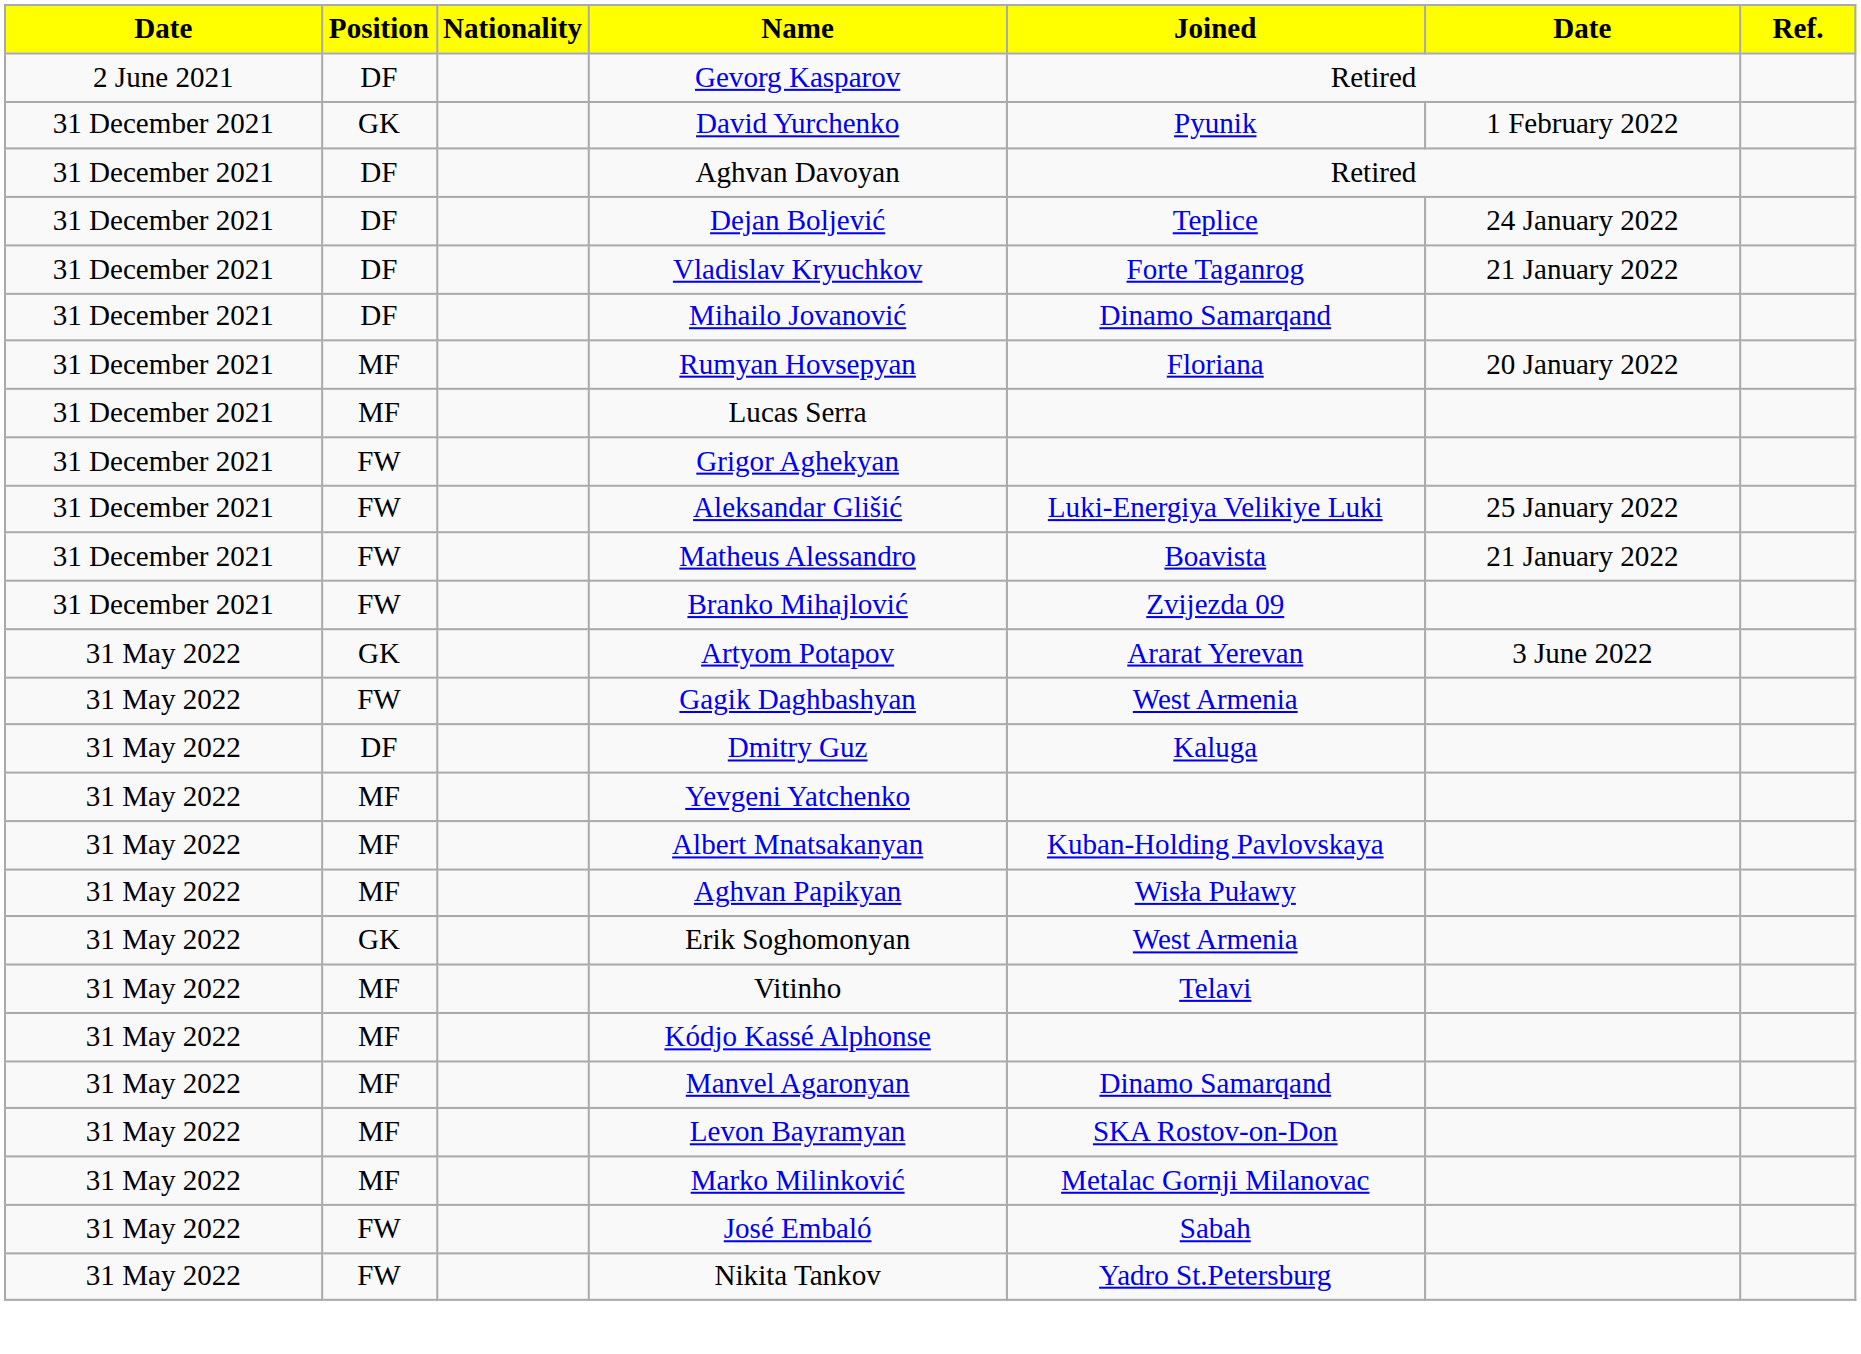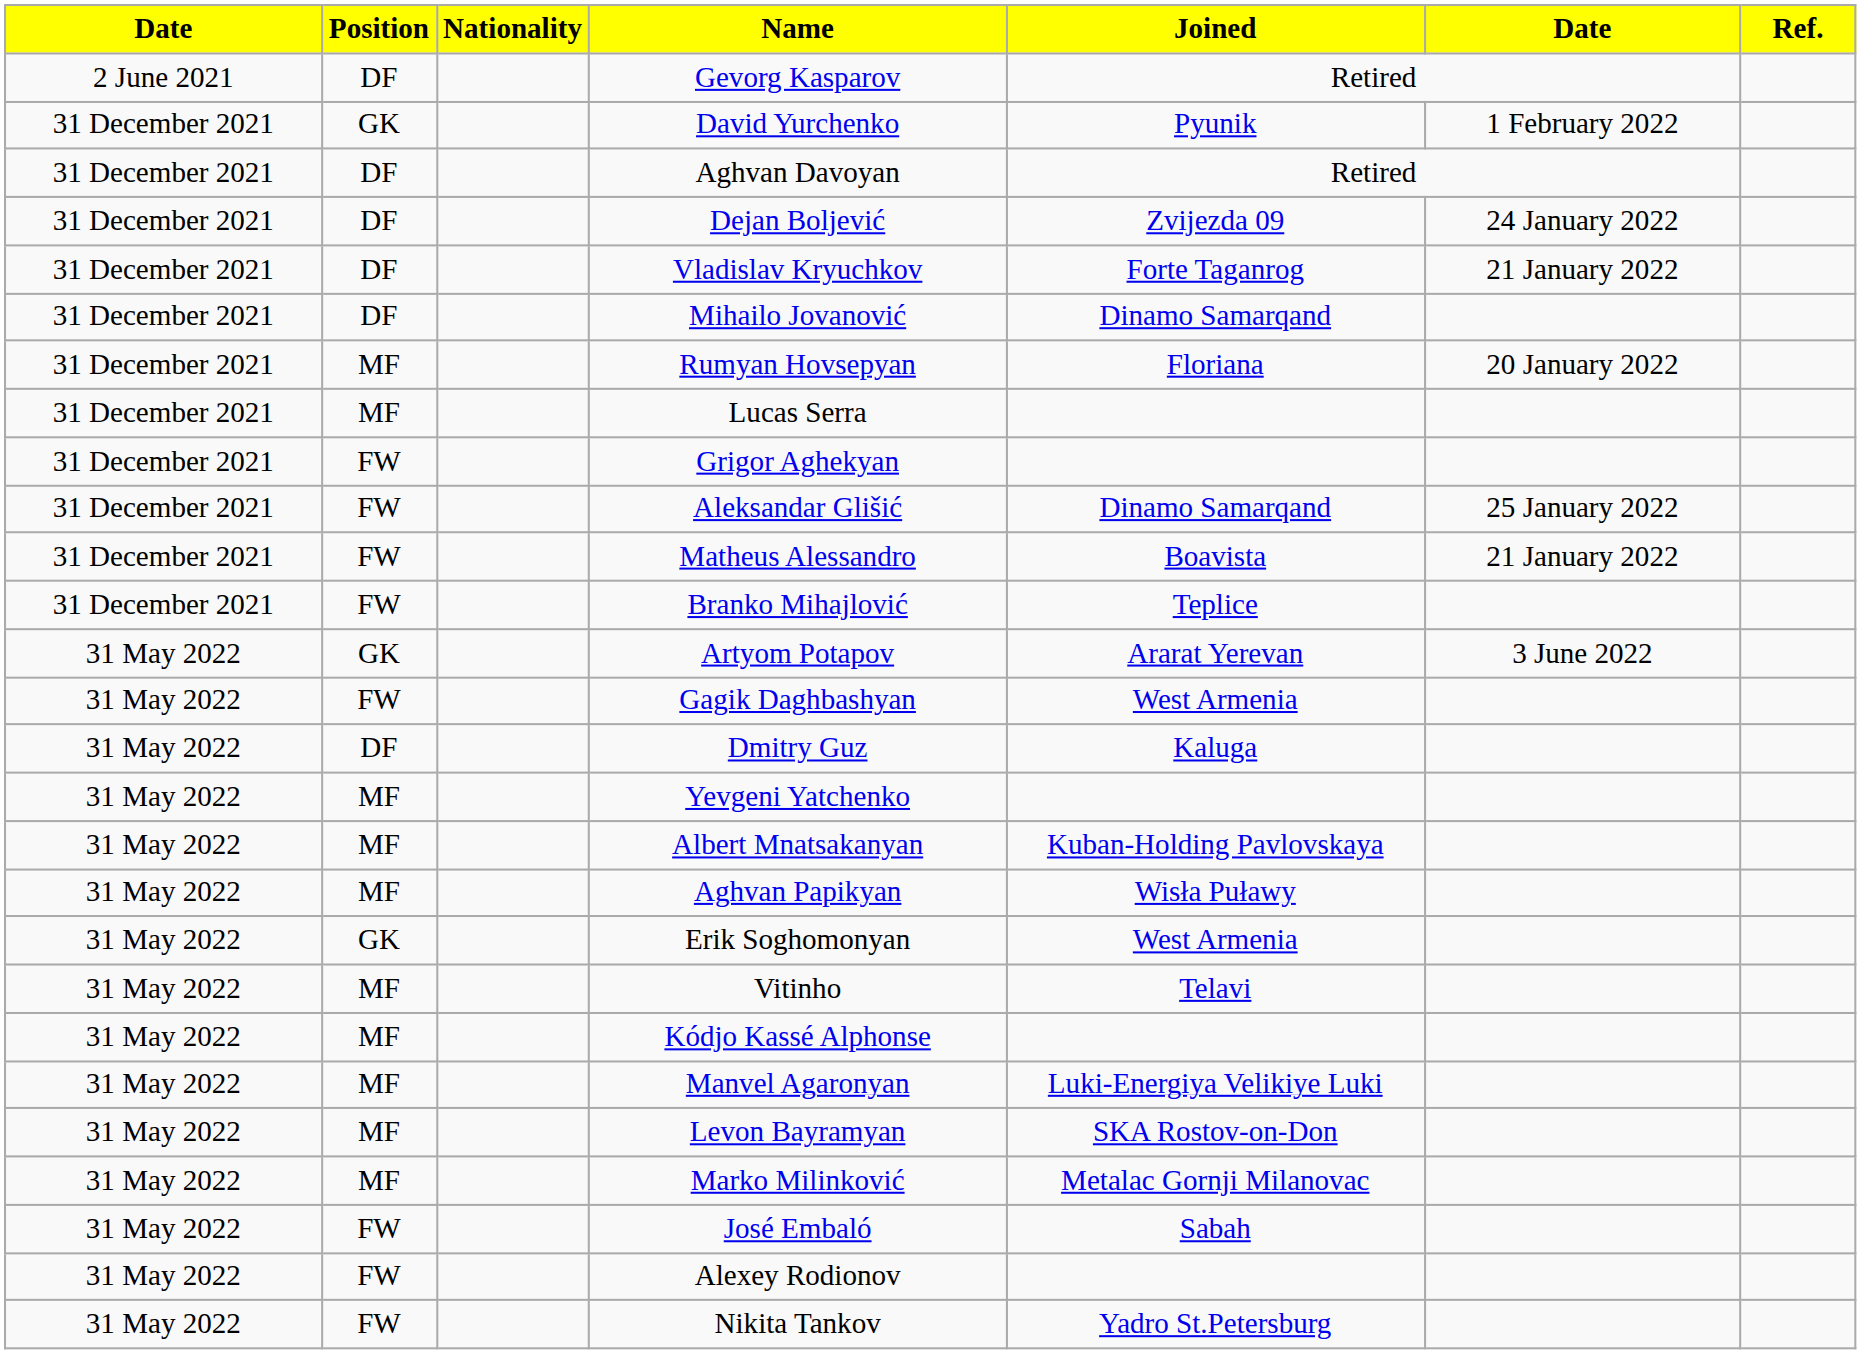 <table class="wikitable"  style="text-align:center; font-size:90%; ">
 <tr>
 <th style="background:yellow; color:#000000; width:150px;">Date</th>
 <th style="background:yellow; color:#000000; width:50px;">Position</th>
 <th style="background:yellow; color:#000000; width:50px;">Nationality</th>
 <th style="background:yellow; color:#000000; width:200px;">Name</th>
 <th style="background:yellow; color:#000000; width:200px;">Joined</th>
 <th style="background:yellow; color:#000000; width:150px;">Date</th>
 <th style="background:yellow; color:#000000; width:50px;">Ref.</th>
 </tr>
 <tr>
 <td>2 June 2021</td>
 <td>DF</td>
 <td></td>
 <td><a href='#'>Gevorg Kasparov</a></td>
 <td colspan="2">Retired</td>
 <td></td>
 </tr>
 <tr>
 <td>31 December 2021</td>
 <td>GK</td>
 <td></td>
 <td><a href='#'>David Yurchenko</a></td>
 <td><a href='#'>Pyunik</a></td>
 <td>1 February 2022</td>
 <td></td>
 </tr>
 <tr>
 <td>31 December 2021</td>
 <td>DF</td>
 <td></td>
 <td>Aghvan Davoyan</td>
 <td colspan="2">Retired</td>
 <td></td>
 </tr>
 <tr>
 <td>31 December 2021</td>
 <td>DF</td>
 <td></td>
 <td><a href='#'>Dejan Boljević</a></td>
-<td><a href='#'>Teplice</a></td>
+<td><a href='#'>Zvijezda 09</a></td>
 <td>24 January 2022</td>
 <td></td>
 </tr>
 <tr>
 <td>31 December 2021</td>
 <td>DF</td>
 <td></td>
 <td><a href='#'>Vladislav Kryuchkov</a></td>
 <td><a href='#'>Forte Taganrog</a></td>
 <td>21 January 2022</td>
 <td></td>
 </tr>
 <tr>
 <td>31 December 2021</td>
 <td>DF</td>
 <td></td>
 <td><a href='#'>Mihailo Jovanović</a></td>
 <td><a href='#'>Dinamo Samarqand</a></td>
 <td></td>
 <td></td>
 </tr>
 <tr>
 <td>31 December 2021</td>
 <td>MF</td>
 <td></td>
 <td><a href='#'>Rumyan Hovsepyan</a></td>
 <td><a href='#'>Floriana</a></td>
 <td>20 January 2022</td>
 <td></td>
 </tr>
 <tr>
 <td>31 December 2021</td>
 <td>MF</td>
 <td></td>
 <td>Lucas Serra</td>
 <td></td>
 <td></td>
 <td></td>
 </tr>
 <tr>
 <td>31 December 2021</td>
 <td>FW</td>
 <td></td>
 <td><a href='#'>Grigor Aghekyan</a></td>
 <td></td>
 <td></td>
 <td></td>
 </tr>
 <tr>
 <td>31 December 2021</td>
 <td>FW</td>
 <td></td>
 <td><a href='#'>Aleksandar Glišić</a></td>
-<td><a href='#'>Luki-Energiya Velikiye Luki</a></td>
+<td><a href='#'>Dinamo Samarqand</a></td>
 <td>25 January 2022</td>
 <td></td>
 </tr>
 <tr>
 <td>31 December 2021</td>
 <td>FW</td>
 <td></td>
 <td><a href='#'>Matheus Alessandro</a></td>
 <td><a href='#'>Boavista</a></td>
 <td>21 January 2022</td>
 <td></td>
 </tr>
 <tr>
 <td>31 December 2021</td>
 <td>FW</td>
 <td></td>
 <td><a href='#'>Branko Mihajlović</a></td>
-<td><a href='#'>Zvijezda 09</a></td>
+<td><a href='#'>Teplice</a></td>
 <td></td>
 <td></td>
 </tr>
 <tr>
 <td>31 May 2022</td>
 <td>GK</td>
 <td></td>
 <td><a href='#'>Artyom Potapov</a></td>
 <td><a href='#'>Ararat Yerevan</a></td>
 <td>3 June 2022</td>
 <td></td>
 </tr>
 <tr>
 <td>31 May 2022</td>
 <td>FW</td>
 <td></td>
 <td><a href='#'>Gagik Daghbashyan</a></td>
 <td><a href='#'>West Armenia</a></td>
 <td></td>
 <td></td>
 </tr>
 <tr>
 <td>31 May 2022</td>
 <td>DF</td>
 <td></td>
 <td><a href='#'>Dmitry Guz</a></td>
 <td><a href='#'>Kaluga</a></td>
 <td></td>
 <td></td>
 </tr>
 <tr>
 <td>31 May 2022</td>
 <td>MF</td>
 <td></td>
 <td><a href='#'>Yevgeni Yatchenko</a></td>
 <td></td>
 <td></td>
 <td></td>
 </tr>
 <tr>
 <td>31 May 2022</td>
 <td>MF</td>
 <td></td>
 <td><a href='#'>Albert Mnatsakanyan</a></td>
 <td><a href='#'>Kuban-Holding Pavlovskaya</a></td>
 <td></td>
 <td></td>
 </tr>
 <tr>
 <td>31 May 2022</td>
 <td>MF</td>
 <td></td>
 <td><a href='#'>Aghvan Papikyan</a></td>
 <td><a href='#'>Wisła Puławy</a></td>
 <td></td>
 <td></td>
 </tr>
 <tr>
 <td>31 May 2022</td>
 <td>GK</td>
 <td></td>
 <td>Erik Soghomonyan</td>
 <td><a href='#'>West Armenia</a></td>
 <td></td>
 <td></td>
 </tr>
 <tr>
 <td>31 May 2022</td>
 <td>MF</td>
 <td></td>
 <td>Vitinho</td>
 <td><a href='#'>Telavi</a></td>
 <td></td>
 <td></td>
 </tr>
 <tr>
 <td>31 May 2022</td>
 <td>MF</td>
 <td></td>
 <td><a href='#'>Kódjo Kassé Alphonse</a></td>
 <td></td>
 <td></td>
 <td></td>
 </tr>
 <tr>
 <td>31 May 2022</td>
 <td>MF</td>
 <td></td>
 <td><a href='#'>Manvel Agaronyan</a></td>
-<td><a href='#'>Dinamo Samarqand</a></td>
+<td><a href='#'>Luki-Energiya Velikiye Luki</a></td>
 <td></td>
 <td></td>
 </tr>
 <tr>
 <td>31 May 2022</td>
 <td>MF</td>
 <td></td>
 <td><a href='#'>Levon Bayramyan</a></td>
 <td><a href='#'>SKA Rostov-on-Don</a></td>
 <td></td>
 <td></td>
 </tr>
 <tr>
 <td>31 May 2022</td>
 <td>MF</td>
 <td></td>
 <td><a href='#'>Marko Milinković</a></td>
 <td><a href='#'>Metalac Gornji Milanovac</a></td>
 <td></td>
 <td></td>
 </tr>
 <tr>
 <td>31 May 2022</td>
 <td>FW</td>
 <td></td>
 <td><a href='#'>José Embaló</a></td>
 <td><a href='#'>Sabah</a></td>
 <td></td>
 <td></td>
 </tr>
 <tr>
 <td>31 May 2022</td>
 <td>FW</td>
 <td></td>
+<td>Alexey Rodionov</td>
+<td></td>
+<td></td>
+<td></td>
+</tr>
+<tr>
+<td>31 May 2022</td>
+<td>FW</td>
+<td></td>
 <td>Nikita Tankov</td>
 <td><a href='#'>Yadro St.Petersburg</a></td>
 <td></td>
 <td></td>
 </tr>
 </table>
